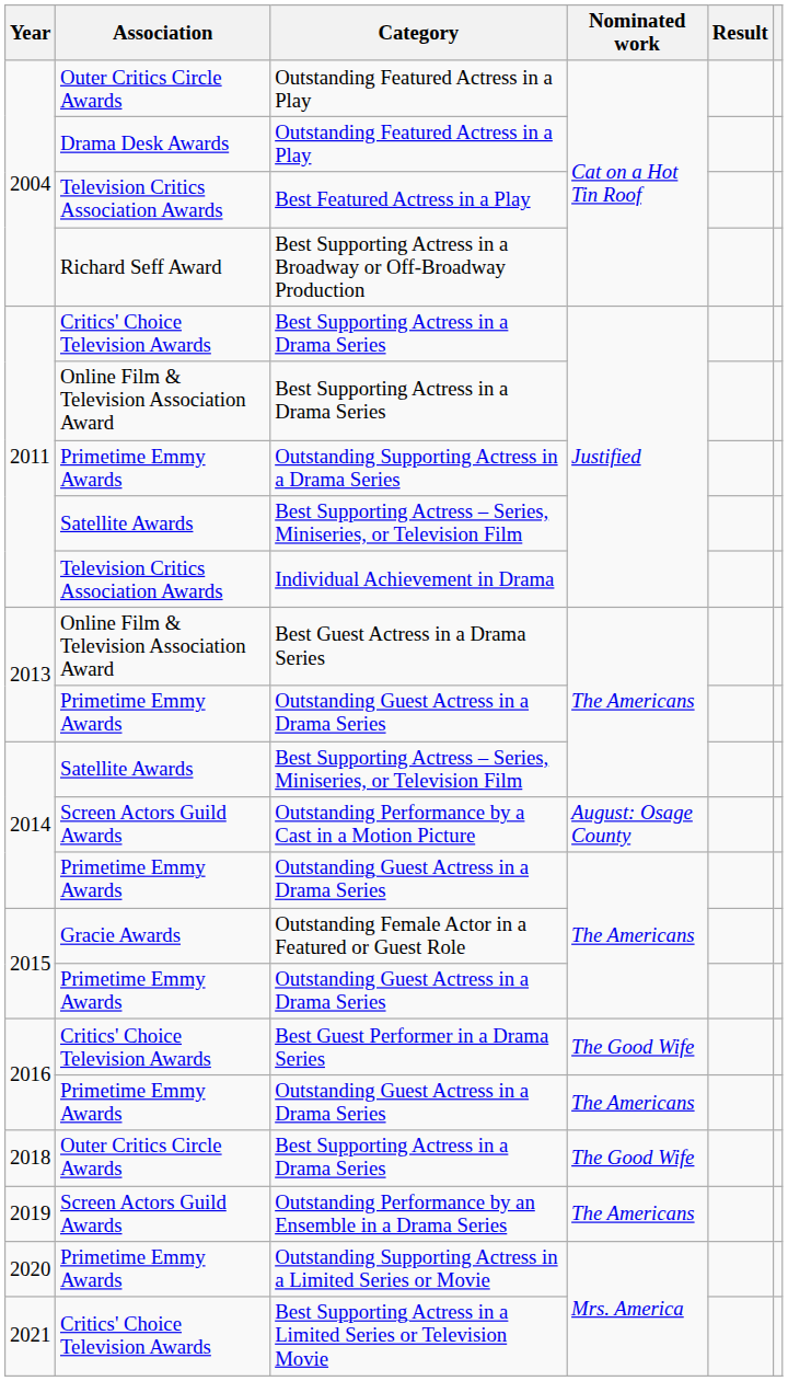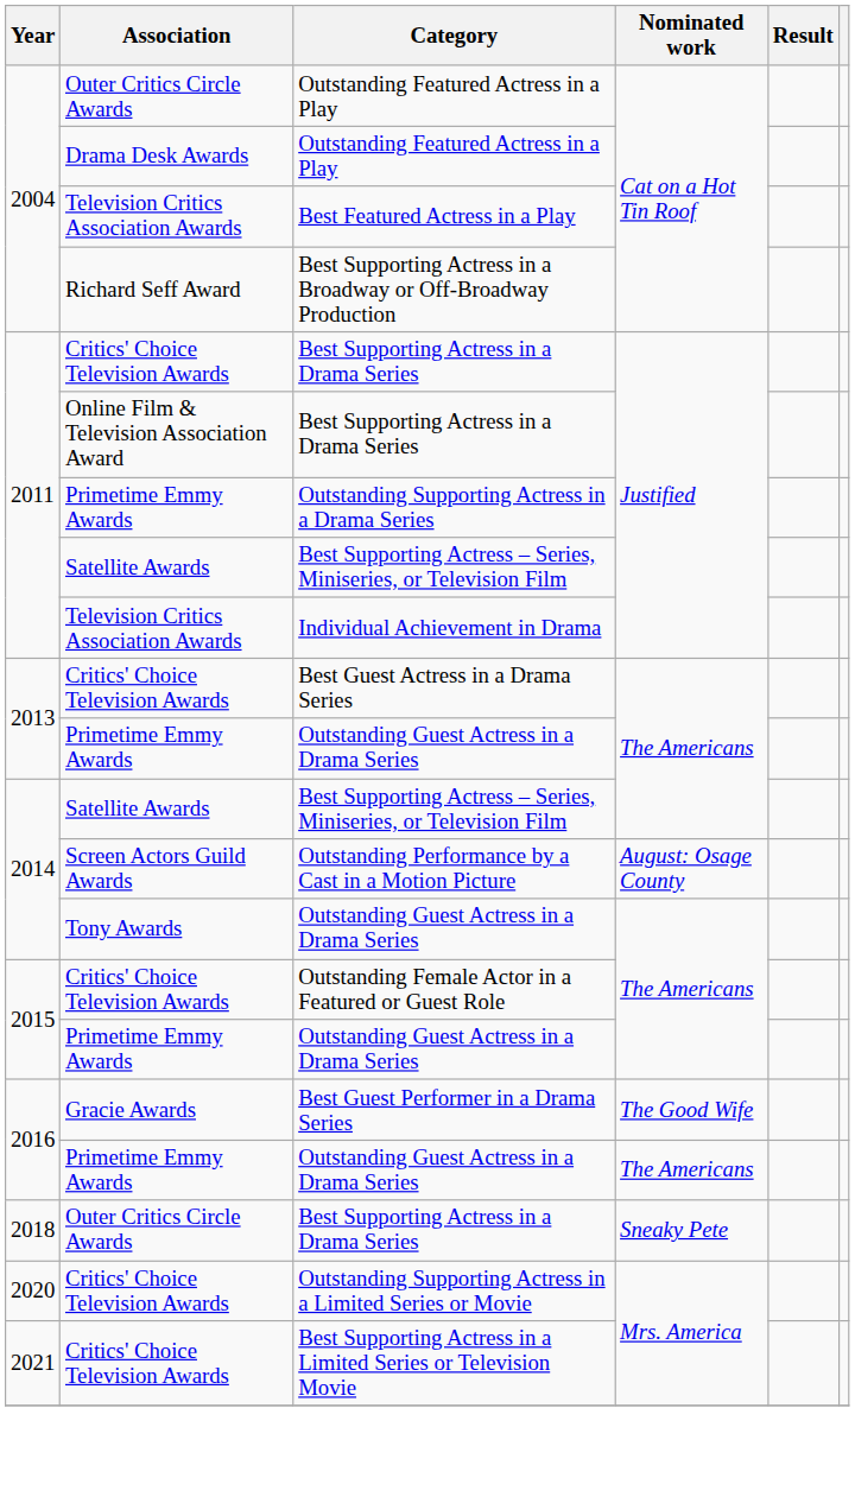 <table class="wikitable sortable">
 <tr>
 <th>Year</th>
 <th>Association</th>
 <th>Category</th>
 <th>Nominated work</th>
 <th>Result</th>
 <th class=unsortable></th>
 </tr>
 <tr>
 <td rowspan="4">2004</td>
 <td><a href='#'>Outer Critics Circle Awards</a></td>
 <td>Outstanding Featured Actress in a Play</td>
 <td rowspan="4"><em><a href='#'>Cat on a Hot Tin Roof</a></em></td>
 <td></td>
 <td></td>
 </tr>
 <tr>
 <td><a href='#'>Drama Desk Awards</a></td>
 <td><a href='#'>Outstanding Featured Actress in a Play</a></td>
 <td></td>
 <td></td>
 </tr>
 <tr>
 <td><a href='#'>Television Critics Association Awards</a></td>
 <td><a href='#'>Best Featured Actress in a Play</a></td>
 <td></td>
 <td></td>
 </tr>
 <tr>
 <td>Richard Seff Award</td>
 <td>Best Supporting Actress in a Broadway or Off-Broadway Production</td>
 <td></td>
 <td></td>
 </tr>
 <tr>
 <td rowspan="5">2011</td>
 <td><a href='#'>Critics' Choice Television Awards</a></td>
 <td><a href='#'>Best Supporting Actress in a Drama Series</a></td>
 <td rowspan="5"><em><a href='#'>Justified</a></em></td>
 <td></td>
 <td></td>
 </tr>
 <tr>
 <td>Online Film & Television Association Award</td>
 <td>Best Supporting Actress in a Drama Series</td>
 <td></td>
 <td></td>
 </tr>
 <tr>
 <td><a href='#'>Primetime Emmy Awards</a></td>
 <td><a href='#'>Outstanding Supporting Actress in a Drama Series</a></td>
 <td></td>
 <td></td>
 </tr>
 <tr>
 <td><a href='#'>Satellite Awards</a></td>
 <td><a href='#'>Best Supporting Actress – Series, Miniseries, or Television Film</a></td>
 <td></td>
 <td></td>
 </tr>
 <tr>
 <td><a href='#'>Television Critics Association Awards</a></td>
 <td><a href='#'>Individual Achievement in Drama</a></td>
 <td></td>
 <td></td>
 </tr>
 <tr>
 <td rowspan="2">2013</td>
-<td>Online Film & Television Association Award</td>
+<td><a href='#'>Critics' Choice Television Awards</a></td>
 <td>Best Guest Actress in a Drama Series</td>
 <td rowspan="3"><em><a href='#'>The Americans</a></em></td>
 <td></td>
 <td></td>
 </tr>
 <tr>
 <td><a href='#'>Primetime Emmy Awards</a></td>
 <td><a href='#'>Outstanding Guest Actress in a Drama Series</a></td>
 <td></td>
 <td></td>
 </tr>
 <tr>
 <td rowspan="3">2014</td>
 <td><a href='#'>Satellite Awards</a></td>
 <td><a href='#'>Best Supporting Actress – Series, Miniseries, or Television Film</a></td>
 <td></td>
 <td></td>
 </tr>
 <tr>
 <td><a href='#'>Screen Actors Guild Awards</a></td>
 <td><a href='#'>Outstanding Performance by a Cast in a Motion Picture</a></td>
 <td><em><a href='#'>August: Osage County</a></em></td>
 <td></td>
 <td></td>
 </tr>
 <tr>
-<td><a href='#'>Primetime Emmy Awards</a></td>
+<td><a href='#'>Tony Awards</a></td>
 <td><a href='#'>Outstanding Guest Actress in a Drama Series</a></td>
 <td rowspan="3"><em><a href='#'>The Americans</a></em></td>
 <td></td>
 <td></td>
 </tr>
 <tr>
 <td rowspan="2">2015</td>
-<td><a href='#'>Gracie Awards</a></td>
+<td><a href='#'>Critics' Choice Television Awards</a></td>
 <td>Outstanding Female Actor in a Featured or Guest Role</td>
 <td></td>
 <td></td>
 </tr>
 <tr>
 <td><a href='#'>Primetime Emmy Awards</a></td>
 <td><a href='#'>Outstanding Guest Actress in a Drama Series</a></td>
 <td></td>
 <td></td>
 </tr>
 <tr>
 <td rowspan="2">2016</td>
-<td><a href='#'>Critics' Choice Television Awards</a></td>
+<td><a href='#'>Gracie Awards</a></td>
 <td><a href='#'>Best Guest Performer in a Drama Series</a></td>
 <td><em><a href='#'>The Good Wife</a></em></td>
 <td></td>
 <td></td>
 </tr>
 <tr>
 <td><a href='#'>Primetime Emmy Awards</a></td>
 <td><a href='#'>Outstanding Guest Actress in a Drama Series</a></td>
 <td><em><a href='#'>The Americans</a></em></td>
 <td></td>
 <td></td>
 </tr>
 <tr>
 <td>2018</td>
 <td><a href='#'>Outer Critics Circle Awards</a></td>
 <td><a href='#'>Best Supporting Actress in a Drama Series</a></td>
-<td><em><a href='#'>The Good Wife</a></em></td>
-<td></td>
-<td></td>
-</tr>
-<tr>
-<td>2019</td>
-<td><a href='#'>Screen Actors Guild Awards</a></td>
-<td><a href='#'>Outstanding Performance by an Ensemble in a Drama Series</a></td>
-<td><em><a href='#'>The Americans</a></em></td>
+<td><em><a href='#'>Sneaky Pete</a></em></td>
 <td></td>
 <td></td>
 </tr>
 <tr>
 <td>2020</td>
-<td><a href='#'>Primetime Emmy Awards</a></td>
+<td><a href='#'>Critics' Choice Television Awards</a></td>
 <td><a href='#'>Outstanding Supporting Actress in a Limited Series or Movie</a></td>
 <td rowspan="2"><em><a href='#'>Mrs. America</a></em></td>
 <td></td>
 <td></td>
 </tr>
 <tr>
 <td rowspan="1">2021</td>
 <td><a href='#'>Critics' Choice Television Awards</a></td>
 <td><a href='#'>Best Supporting Actress in a Limited Series or Television Movie</a></td>
 <td></td>
 <td></td>
 </tr>
 <tr>
 </tr>
 </table>
